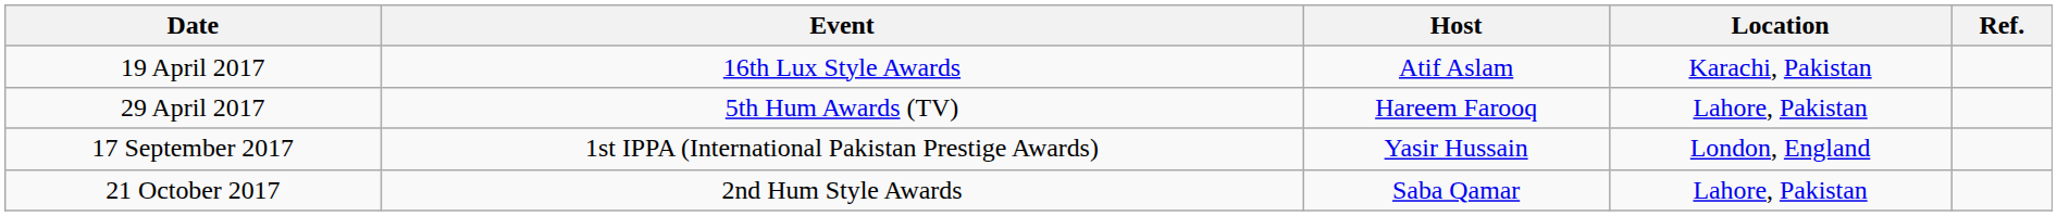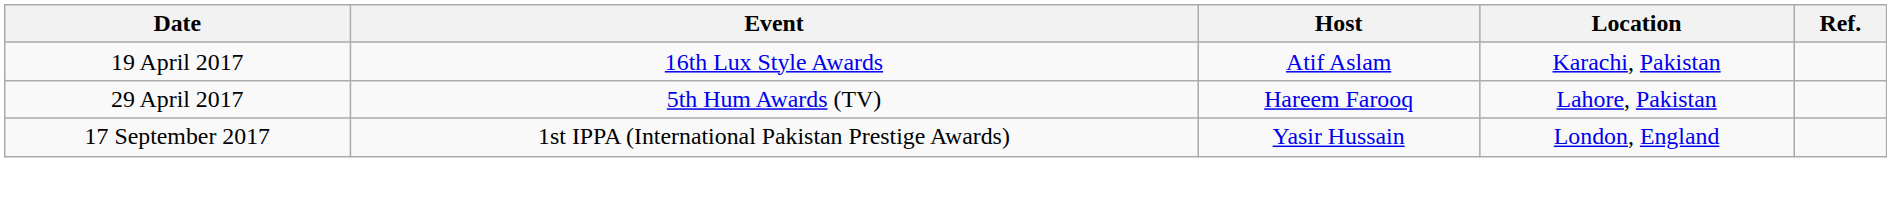 <table class="wikitable sortable" style="text-align: center; width: 100%; margin: 1em auto 1em auto;">
 <tr>
 <th>Date</th>
 <th>Event</th>
 <th>Host</th>
 <th>Location</th>
 <th>Ref.</th>
 </tr>
 <tr>
 <td>19 April 2017</td>
 <td><a href='#'>16th Lux Style Awards</a></td>
 <td><a href='#'>Atif Aslam</a></td>
 <td><a href='#'>Karachi</a>, <a href='#'>Pakistan</a></td>
 <td></td>
 </tr>
 <tr>
 <td>29 April 2017</td>
 <td><a href='#'>5th Hum Awards</a> (TV)</td>
 <td><a href='#'>Hareem Farooq</a></td>
 <td><a href='#'>Lahore</a>, <a href='#'>Pakistan</a></td>
 <td></td>
 </tr>
 <tr>
 <td>17 September 2017</td>
 <td>1st IPPA (International Pakistan Prestige Awards)</td>
 <td><a href='#'>Yasir Hussain</a></td>
 <td><a href='#'>London</a>, <a href='#'>England</a></td>
 <td></td>
 </tr>
-<tr>
-<td>21 October 2017</td>
-<td>2nd Hum Style Awards</td>
-<td><a href='#'>Saba Qamar</a></td>
-<td><a href='#'>Lahore</a>, <a href='#'>Pakistan</a></td>
-<td></td>
-</tr>
 </table>
